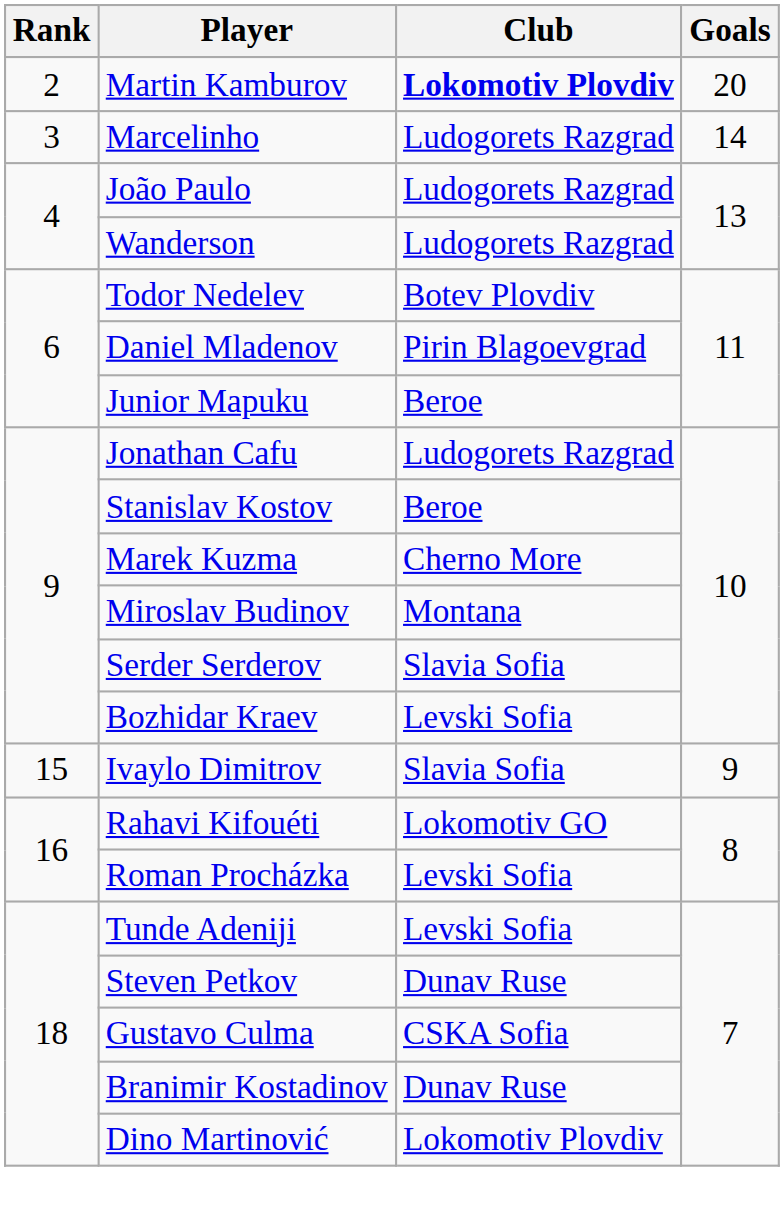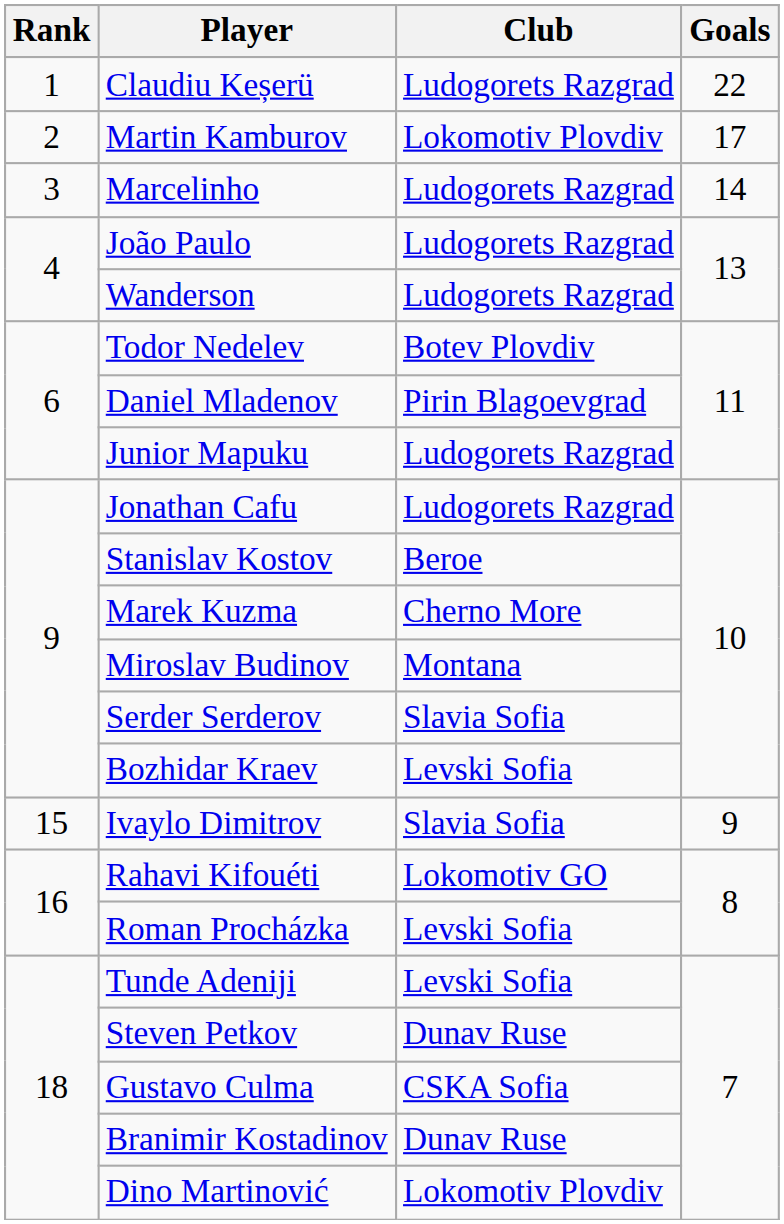 <table class="wikitable" style="text-align:center">
 <tr>
 <th>Rank</th>
 <th>Player</th>
 <th>Club</th>
 <th>Goals</th>
 </tr>
 <tr>
+<td>1</td>
+<td align="left"> <a href='#'>Claudiu Keșerü</a></td>
+<td align="left"><a href='#'>Ludogorets Razgrad</a></td>
+<td>22</td>
+</tr>
+<tr>
 <td>2</td>
 <td align="left"> <a href='#'>Martin Kamburov</a></td>
-<td align="left"><strong><a href='#'>Lokomotiv Plovdiv</a></strong></td>
-<td>20</td>
+<td align="left"><a href='#'>Lokomotiv Plovdiv</a></td>
+<td>17</td>
 </tr>
 <tr>
 <td>3</td>
 <td align="left"> <a href='#'>Marcelinho</a></td>
 <td align="left"><a href='#'>Ludogorets Razgrad</a></td>
 <td>14</td>
 </tr>
 <tr>
 <td rowspan="2">4</td>
 <td align="left"> <a href='#'>João Paulo</a></td>
 <td align="left"><a href='#'>Ludogorets Razgrad</a></td>
 <td rowspan="2">13</td>
 </tr>
 <tr>
 <td align="left"> <a href='#'>Wanderson</a></td>
 <td align="left"><a href='#'>Ludogorets Razgrad</a></td>
 </tr>
 <tr>
 <td rowspan="3">6</td>
 <td align="left"> <a href='#'>Todor Nedelev</a></td>
 <td align="left"><a href='#'>Botev Plovdiv</a></td>
 <td rowspan="3">11</td>
 </tr>
 <tr>
 <td align="left"> <a href='#'>Daniel Mladenov</a></td>
 <td align="left"><a href='#'>Pirin Blagoevgrad</a></td>
 </tr>
 <tr>
 <td align="left"> <a href='#'>Junior Mapuku</a></td>
-<td align="left"><a href='#'>Beroe</a></td>
+<td align="left"><a href='#'>Ludogorets Razgrad</a></td>
 </tr>
 <tr>
 <td rowspan="6">9</td>
 <td align="left"> <a href='#'>Jonathan Cafu</a></td>
 <td align="left"><a href='#'>Ludogorets Razgrad</a></td>
 <td rowspan="6">10</td>
 </tr>
 <tr>
 <td align="left"> <a href='#'>Stanislav Kostov</a></td>
 <td align="left"><a href='#'>Beroe</a></td>
 </tr>
 <tr>
 <td align="left"> <a href='#'>Marek Kuzma</a></td>
 <td align="left"><a href='#'>Cherno More</a></td>
 </tr>
 <tr>
 <td align="left"> <a href='#'>Miroslav Budinov</a></td>
 <td align="left"><a href='#'>Montana</a></td>
 </tr>
 <tr>
 <td align="left"> <a href='#'>Serder Serderov</a></td>
 <td align="left"><a href='#'>Slavia Sofia</a></td>
 </tr>
 <tr>
 <td align="left"> <a href='#'>Bozhidar Kraev</a></td>
 <td align="left"><a href='#'>Levski Sofia</a></td>
 </tr>
 <tr>
 <td>15</td>
 <td align="left"> <a href='#'>Ivaylo Dimitrov</a></td>
 <td align="left"><a href='#'>Slavia Sofia</a></td>
 <td>9</td>
 </tr>
 <tr>
 <td rowspan="2">16</td>
 <td align="left"> <a href='#'>Rahavi Kifouéti</a></td>
 <td align="left"><a href='#'>Lokomotiv GO</a></td>
 <td rowspan="2">8</td>
 </tr>
 <tr>
 <td align="left"> <a href='#'>Roman Procházka</a></td>
 <td align="left"><a href='#'>Levski Sofia</a></td>
 </tr>
 <tr>
 <td rowspan="5">18</td>
 <td align="left"> <a href='#'>Tunde Adeniji</a></td>
 <td align="left"><a href='#'>Levski Sofia</a></td>
 <td rowspan="5">7</td>
 </tr>
 <tr>
 <td align="left"> <a href='#'>Steven Petkov</a></td>
 <td align="left"><a href='#'>Dunav Ruse</a></td>
 </tr>
 <tr>
 <td align="left"> <a href='#'>Gustavo Culma</a></td>
 <td align="left"><a href='#'>CSKA Sofia</a></td>
 </tr>
 <tr>
 <td align="left"> <a href='#'>Branimir Kostadinov</a></td>
 <td align="left"><a href='#'>Dunav Ruse</a></td>
 </tr>
 <tr>
 <td align="left"> <a href='#'>Dino Martinović</a></td>
 <td align="left"><a href='#'>Lokomotiv Plovdiv</a></td>
 </tr>
 </table>
